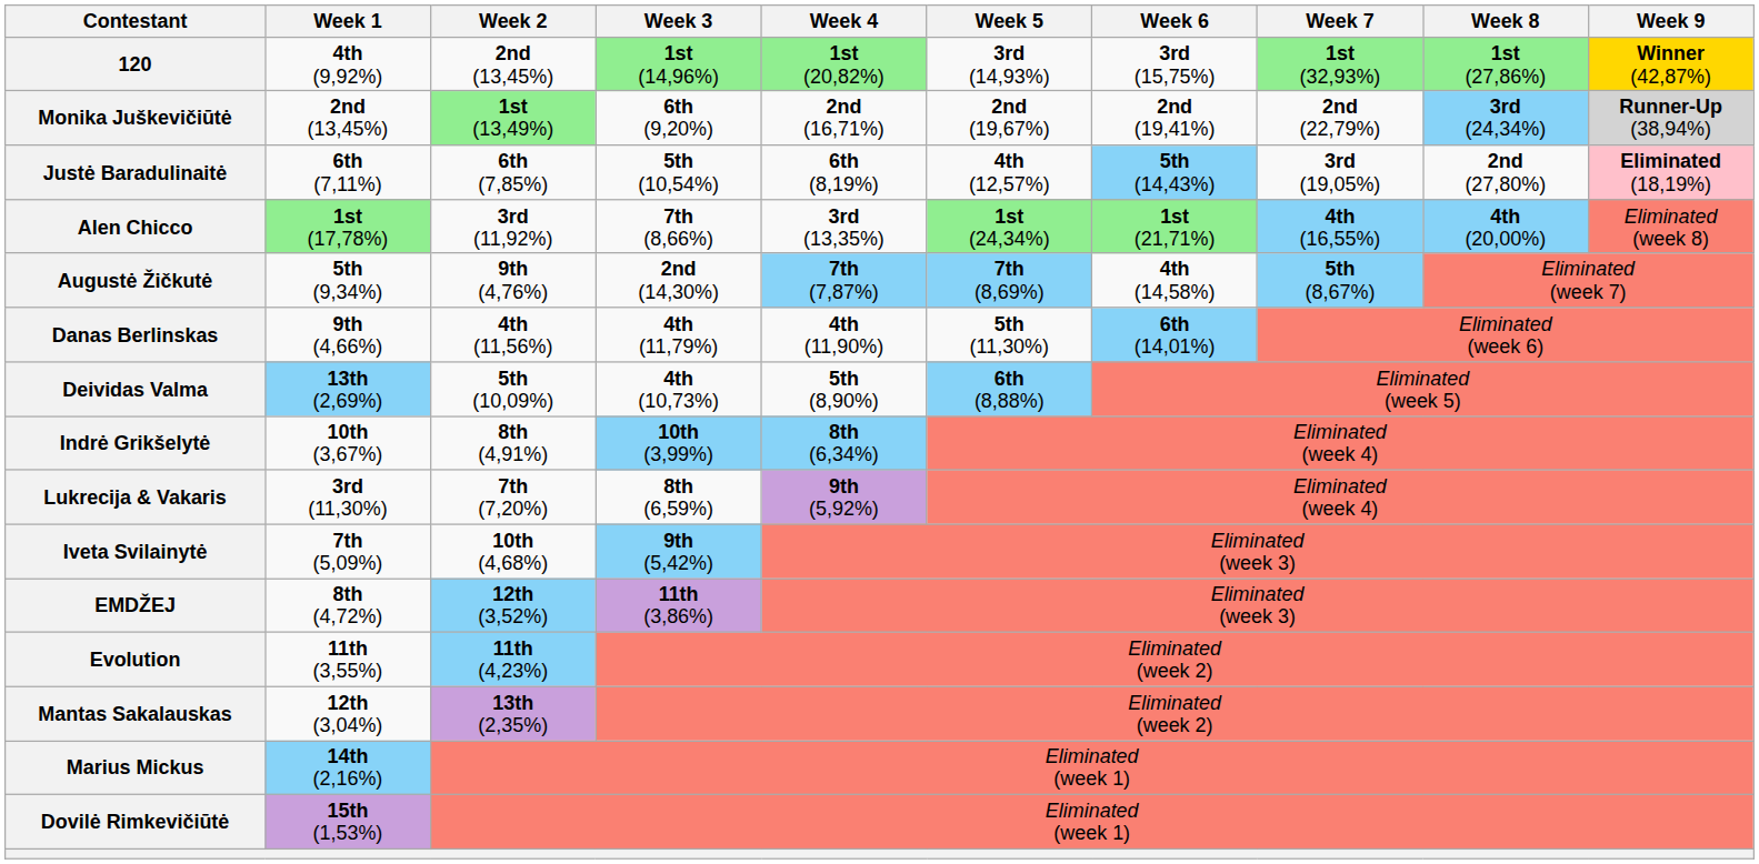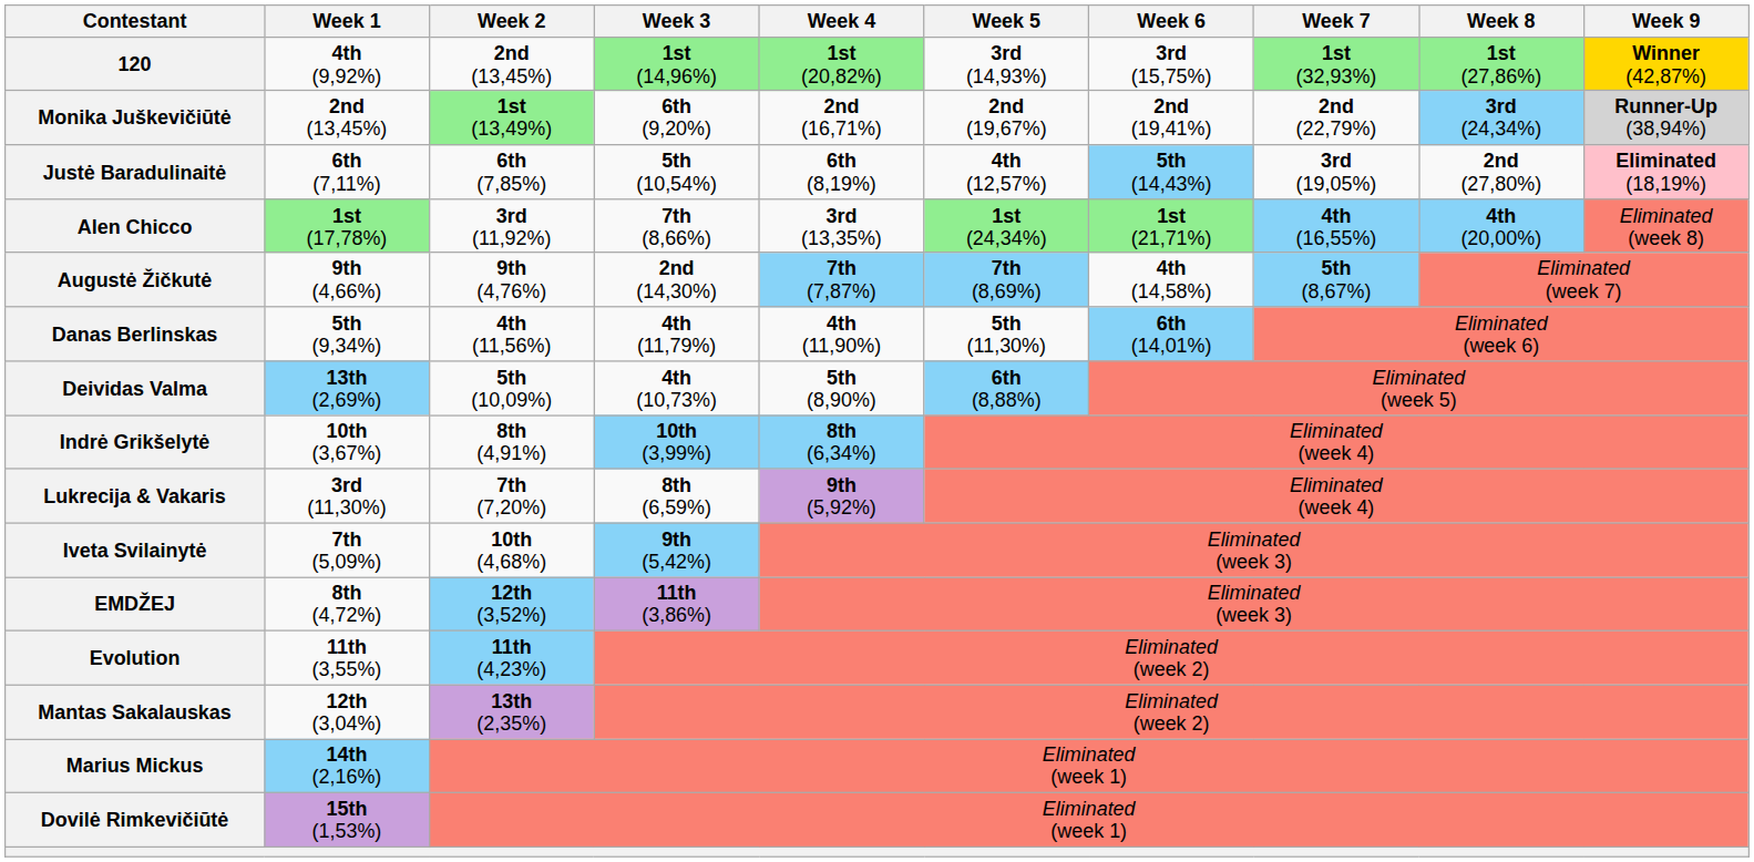 <table class="wikitable" style="text-align:center; font-size:89%">
 <tr>
 <th style="width:11%" scope="col">Contestant</th>
 <th style="width:7%" scope="col">Week 1</th>
 <th style="width:7%" scope="col">Week 2</th>
 <th style="width:7%" scope="col">Week 3</th>
 <th style="width:7%" scope="col">Week 4</th>
 <th style="width:7%" scope="col">Week 5</th>
 <th style="width:7%" scope="col">Week 6</th>
 <th style="width:7%" scope="col">Week 7</th>
 <th style="width:7%" scope="col">Week 8</th>
 <th style="width:7%" scope="col">Week 9</th>
 </tr>
 <tr>
 <th scope="row">120</th>
 <td><strong>4th</strong> <br>(9,92%)</td>
 <td><strong>2nd</strong> <br>(13,45%)</td>
 <td bgcolor="lightgreen"><strong>1st</strong> <br>(14,96%)</td>
 <td bgcolor="lightgreen"><strong>1st</strong> <br>(20,82%)</td>
 <td><strong>3rd</strong> <br>(14,93%)</td>
 <td><strong>3rd</strong> <br>(15,75%)</td>
 <td bgcolor="lightgreen"><strong>1st</strong> <br>(32,93%)</td>
 <td bgcolor="lightgreen"><strong>1st</strong> <br>(27,86%)</td>
 <td bgcolor="gold"><strong>Winner</strong> <br>(42,87%)</td>
 </tr>
 <tr>
 <th scope="row">Monika Juškevičiūtė</th>
 <td><strong>2nd</strong> <br>(13,45%)</td>
 <td bgcolor="lightgreen"><strong>1st</strong> <br>(13,49%)</td>
 <td><strong>6th</strong> <br>(9,20%)</td>
 <td><strong>2nd</strong> <br>(16,71%)</td>
 <td><strong>2nd</strong> <br>(19,67%)</td>
 <td><strong>2nd</strong> <br>(19,41%)</td>
 <td><strong>2nd</strong> <br>(22,79%)</td>
 <td bgcolor="#87D3F8"><strong>3rd</strong> <br>(24,34%)</td>
 <td bgcolor="lightgrey"><strong>Runner-Up</strong> <br>(38,94%)</td>
 </tr>
 <tr>
 <th scope="row">Justė Baradulinaitė</th>
 <td><strong>6th</strong> <br>(7,11%)</td>
 <td><strong>6th</strong> <br>(7,85%)</td>
 <td><strong>5th</strong> <br>(10,54%)</td>
 <td><strong>6th</strong> <br>(8,19%)</td>
 <td><strong>4th</strong> <br>(12,57%)</td>
 <td bgcolor="#87D3F8"><strong>5th</strong> <br>(14,43%)</td>
 <td><strong>3rd</strong> <br>(19,05%)</td>
 <td><strong>2nd</strong> <br>(27,80%)</td>
 <td bgcolor="pink"><strong>Eliminated</strong> <br>(18,19%)</td>
 </tr>
 <tr>
 <th scope="row">Alen Chicco</th>
 <td bgcolor="lightgreen"><strong>1st</strong> <br>(17,78%)</td>
 <td><strong>3rd</strong> <br>(11,92%)</td>
 <td><strong>7th</strong> <br>(8,66%)</td>
 <td><strong>3rd</strong> <br>(13,35%)</td>
 <td bgcolor="lightgreen"><strong>1st</strong> <br>(24,34%)</td>
 <td bgcolor="lightgreen"><strong>1st</strong> <br>(21,71%)</td>
 <td bgcolor="#87D3F8"><strong>4th</strong> <br>(16,55%)</td>
 <td bgcolor="#87D3F8"><strong>4th</strong> <br>(20,00%)</td>
 <td bgcolor="salmon" colspan=1><em>Eliminated</em><br>(week 8)</td>
 </tr>
 <tr>
 <th scope="row">Augustė Žičkutė</th>
-<td><strong>5th</strong> <br>(9,34%)</td>
+<td><strong>9th</strong> <br>(4,66%)</td>
 <td><strong>9th</strong> <br>(4,76%)</td>
 <td><strong>2nd</strong> <br>(14,30%)</td>
 <td bgcolor="#87D3F8"><strong>7th</strong> <br>(7,87%)</td>
 <td bgcolor="#87D3F8"><strong>7th</strong> <br>(8,69%)</td>
 <td><strong>4th</strong> <br>(14,58%)</td>
 <td bgcolor="#87D3F8"><strong>5th</strong> <br>(8,67%)</td>
 <td bgcolor="salmon" colspan=2><em>Eliminated</em><br>(week 7)</td>
 </tr>
 <tr>
 <th scope="row">Danas Berlinskas</th>
-<td><strong>9th</strong> <br>(4,66%)</td>
+<td><strong>5th</strong> <br>(9,34%)</td>
 <td><strong>4th</strong> <br>(11,56%)</td>
 <td><strong>4th</strong> <br>(11,79%)</td>
 <td><strong>4th</strong> <br>(11,90%)</td>
 <td><strong>5th</strong> <br>(11,30%)</td>
 <td bgcolor="#87D3F8"><strong>6th</strong> <br>(14,01%)</td>
 <td bgcolor="salmon" colspan=3><em>Eliminated</em><br>(week 6)</td>
 </tr>
 <tr>
 <th scope="row">Deividas Valma</th>
 <td bgcolor="#87D3F8"><strong>13th</strong> <br>(2,69%)</td>
 <td><strong>5th</strong> <br>(10,09%)</td>
 <td><strong>4th</strong> <br>(10,73%)</td>
 <td><strong>5th</strong> <br>(8,90%)</td>
 <td bgcolor="#87D3F8"><strong>6th</strong> <br>(8,88%)</td>
 <td bgcolor="salmon" colspan=4><em>Eliminated</em><br>(week 5)</td>
 </tr>
 <tr>
 <th scope="row">Indrė Grikšelytė</th>
 <td><strong>10th</strong> <br>(3,67%)</td>
 <td><strong>8th</strong> <br>(4,91%)</td>
 <td bgcolor="#87D3F8"><strong>10th</strong> <br>(3,99%)</td>
 <td bgcolor="#87D3F8"><strong>8th</strong> <br>(6,34%)</td>
 <td bgcolor="salmon" colspan=5><em>Eliminated</em><br>(week 4)</td>
 </tr>
 <tr>
 <th scope="row">Lukrecija & Vakaris</th>
 <td><strong>3rd</strong> <br>(11,30%)</td>
 <td><strong>7th</strong> <br>(7,20%)</td>
 <td><strong>8th</strong> <br>(6,59%)</td>
 <td bgcolor="#C9A0DC"><strong>9th</strong> <br>(5,92%)</td>
 <td bgcolor="salmon" colspan=5><em>Eliminated</em><br>(week 4)</td>
 </tr>
 <tr>
 <th scope="row">Iveta Svilainytė</th>
 <td><strong>7th</strong> <br>(5,09%)</td>
 <td><strong>10th</strong> <br>(4,68%)</td>
 <td bgcolor="#87D3F8"><strong>9th</strong> <br>(5,42%)</td>
 <td bgcolor="salmon" colspan=6><em>Eliminated</em><br>(week 3)</td>
 </tr>
 <tr>
 <th scope="row">EMDŽEJ</th>
 <td><strong>8th</strong> <br>(4,72%)</td>
 <td bgcolor="#87D3F8"><strong>12th</strong> <br>(3,52%)</td>
 <td bgcolor="#C9A0DC"><strong>11th</strong> <br>(3,86%)</td>
 <td bgcolor="salmon" colspan=6><em>Eliminated</em><br>(week 3)</td>
 </tr>
 <tr>
 <th scope="row">Evolution</th>
 <td><strong>11th</strong> <br>(3,55%)</td>
 <td bgcolor="#87D3F8"><strong>11th</strong> <br>(4,23%)</td>
 <td bgcolor="salmon" colspan=7><em>Eliminated</em><br>(week 2)</td>
 </tr>
 <tr>
 <th scope="row">Mantas Sakalauskas</th>
 <td><strong>12th</strong> <br>(3,04%)</td>
 <td bgcolor="#C9A0DC"><strong>13th</strong> <br>(2,35%)</td>
 <td bgcolor="salmon" colspan=7><em>Eliminated</em><br>(week 2)</td>
 </tr>
 <tr>
 <th scope="row">Marius Mickus</th>
 <td bgcolor="#87D3F8"><strong>14th</strong> <br>(2,16%)</td>
 <td bgcolor="salmon" colspan=8><em>Eliminated</em><br>(week 1)</td>
 </tr>
 <tr>
 <th scope="row">Dovilė Rimkevičiūtė</th>
 <td bgcolor="#C9A0DC"><strong>15th</strong> <br>(1,53%)</td>
 <td bgcolor="salmon" colspan=8><em>Eliminated</em><br>(week 1)</td>
 </tr>
 <tr>
 <th colspan="10"></th>
 </tr>
 </table>
